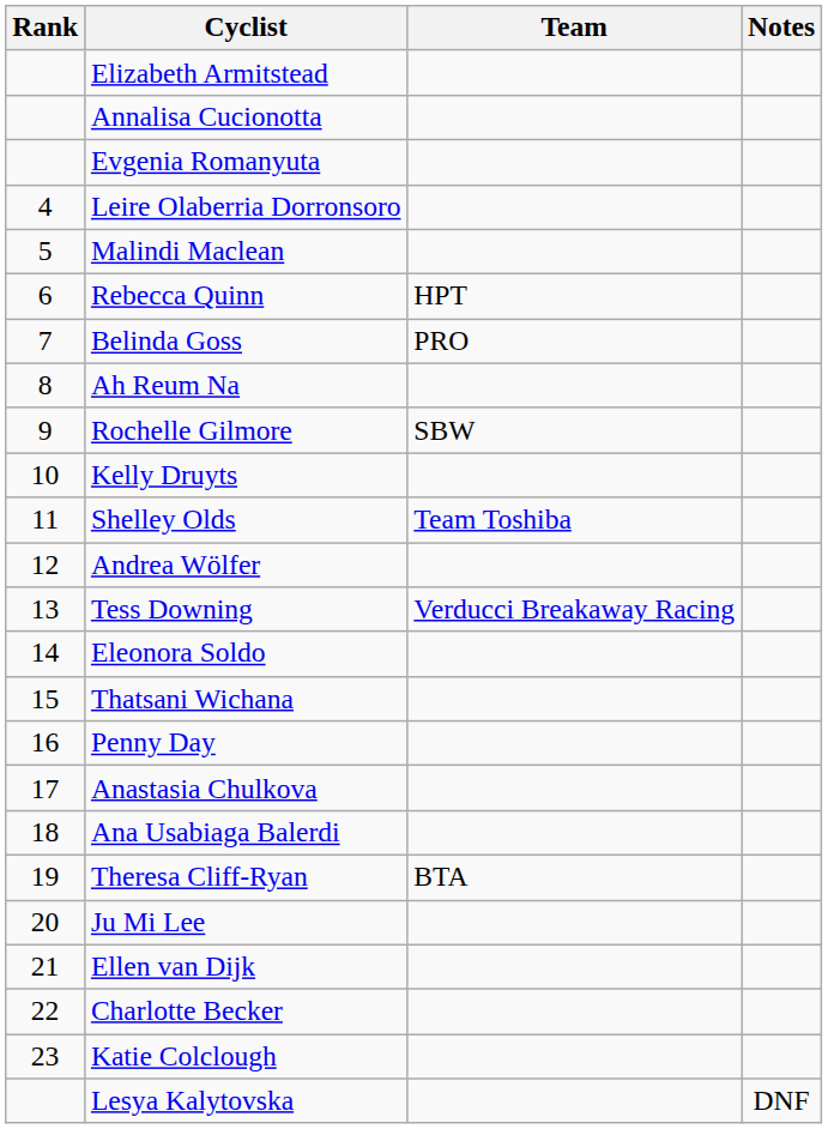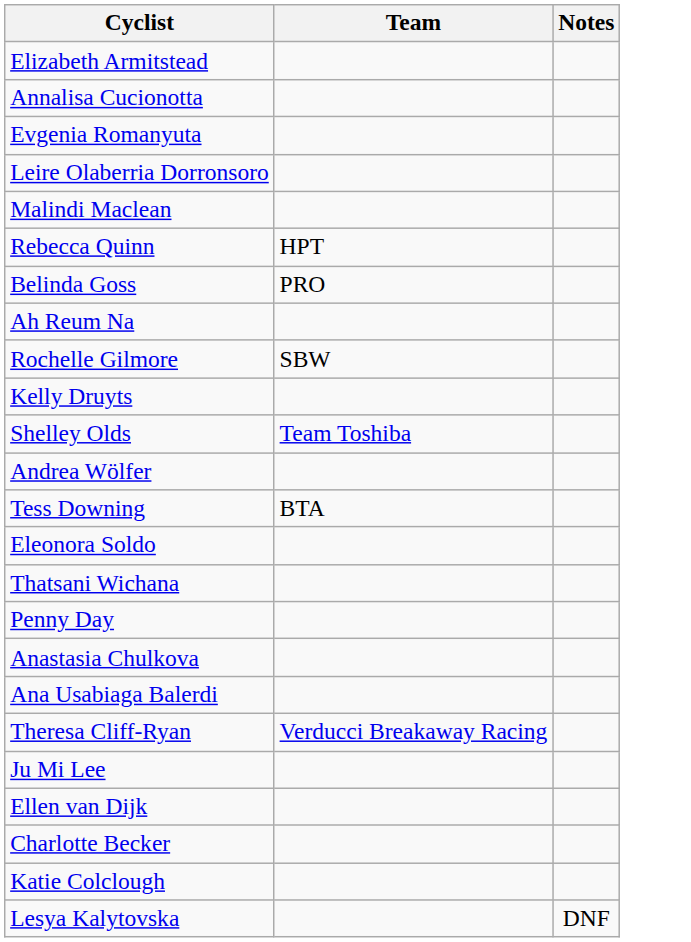 <table class="wikitable sortable" style="text-align:center;">
 <tr>
-<th>Rank</th>
 <th class="unsortable">Cyclist</th>
 <th>Team</th>
 <th>Notes</th>
 </tr>
 <tr>
-<td align=center></td>
 <td align=left><a href='#'>Elizabeth Armitstead</a></td>
 <td align=left></td>
 <td></td>
 </tr>
 <tr>
-<td align=center></td>
 <td align=left><a href='#'>Annalisa Cucionotta</a></td>
 <td align=left></td>
 <td></td>
 </tr>
 <tr>
-<td align=center></td>
 <td align=left><a href='#'>Evgenia Romanyuta</a></td>
 <td align=left></td>
 <td></td>
 </tr>
 <tr>
-<td align=center>4</td>
 <td align=left><a href='#'>Leire Olaberria Dorronsoro</a></td>
 <td align=left></td>
 <td></td>
 </tr>
 <tr>
-<td align=center>5</td>
 <td align=left><a href='#'>Malindi Maclean</a></td>
 <td align=left></td>
 <td></td>
 </tr>
 <tr>
-<td align=center>6</td>
 <td align=left><a href='#'>Rebecca Quinn</a></td>
 <td align=left>HPT</td>
 <td></td>
 </tr>
 <tr>
-<td align=center>7</td>
 <td align=left><a href='#'>Belinda Goss</a></td>
 <td align=left>PRO</td>
 <td></td>
 </tr>
 <tr>
-<td align=center>8</td>
 <td align=left><a href='#'>Ah Reum Na</a></td>
 <td align=left></td>
 <td></td>
 </tr>
 <tr>
-<td align=center>9</td>
 <td align=left><a href='#'>Rochelle Gilmore</a></td>
 <td align=left>SBW</td>
 <td></td>
 </tr>
 <tr>
-<td align=center>10</td>
 <td align=left><a href='#'>Kelly Druyts</a></td>
 <td align=left></td>
 <td></td>
 </tr>
 <tr>
-<td align=center>11</td>
 <td align=left><a href='#'>Shelley Olds</a></td>
 <td align=left><a href='#'>Team Toshiba</a></td>
 <td></td>
 </tr>
 <tr>
-<td align=center>12</td>
 <td align=left><a href='#'>Andrea Wölfer</a></td>
 <td align=left></td>
 <td></td>
 </tr>
 <tr>
-<td align=center>13</td>
 <td align=left><a href='#'>Tess Downing</a></td>
-<td align=left><a href='#'>Verducci Breakaway Racing</a></td>
+<td align=left>BTA</td>
 <td></td>
 </tr>
 <tr>
-<td align=center>14</td>
 <td align=left><a href='#'>Eleonora Soldo</a></td>
 <td align=left></td>
 <td></td>
 </tr>
 <tr>
-<td align=center>15</td>
 <td align=left><a href='#'>Thatsani Wichana</a></td>
 <td align=left></td>
 <td></td>
 </tr>
 <tr>
-<td align=center>16</td>
 <td align=left><a href='#'>Penny Day</a></td>
 <td align=left></td>
 <td></td>
 </tr>
 <tr>
-<td align=center>17</td>
 <td align=left><a href='#'>Anastasia Chulkova</a></td>
 <td align=left></td>
 <td></td>
 </tr>
 <tr>
-<td align=center>18</td>
 <td align=left><a href='#'>Ana Usabiaga Balerdi</a></td>
 <td align=left></td>
 <td></td>
 </tr>
 <tr>
-<td align=center>19</td>
 <td align=left><a href='#'>Theresa Cliff-Ryan</a></td>
-<td align=left>BTA</td>
+<td align=left><a href='#'>Verducci Breakaway Racing</a></td>
 <td></td>
 </tr>
 <tr>
-<td align=center>20</td>
 <td align=left><a href='#'>Ju Mi Lee</a></td>
 <td align=left></td>
 <td></td>
 </tr>
 <tr>
-<td align=center>21</td>
 <td align=left><a href='#'>Ellen van Dijk</a></td>
 <td align=left></td>
 <td></td>
 </tr>
 <tr>
-<td align=center>22</td>
 <td align=left><a href='#'>Charlotte Becker</a></td>
 <td align=left></td>
 <td></td>
 </tr>
 <tr>
-<td align=center>23</td>
 <td align=left><a href='#'>Katie Colclough</a></td>
 <td align=left></td>
 <td></td>
 </tr>
 <tr>
-<td align=center></td>
 <td align=left><a href='#'>Lesya Kalytovska</a></td>
 <td align=left></td>
 <td>DNF</td>
 </tr>
 </table>
